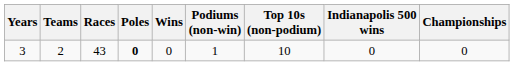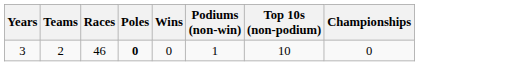 <table class="wikitable" style="text-align:center; font-size:95%">
 <tr>
 <th>Years</th>
 <th>Teams</th>
 <th>Races</th>
 <th>Poles</th>
 <th>Wins</th>
 <th>Podiums<br>(non-win)</th>
 <th>Top 10s<br>(non-podium)</th>
-<th>Indianapolis 500<br> wins</th>
 <th>Championships</th>
 </tr>
 <tr>
 <td>3</td>
 <td>2</td>
-<td>43</td>
+<td>46</td>
 <td><strong>0</strong></td>
 <td>0</td>
 <td>1</td>
 <td>10</td>
 <td>0</td>
-<td>0</td>
 </tr>
 </table>
